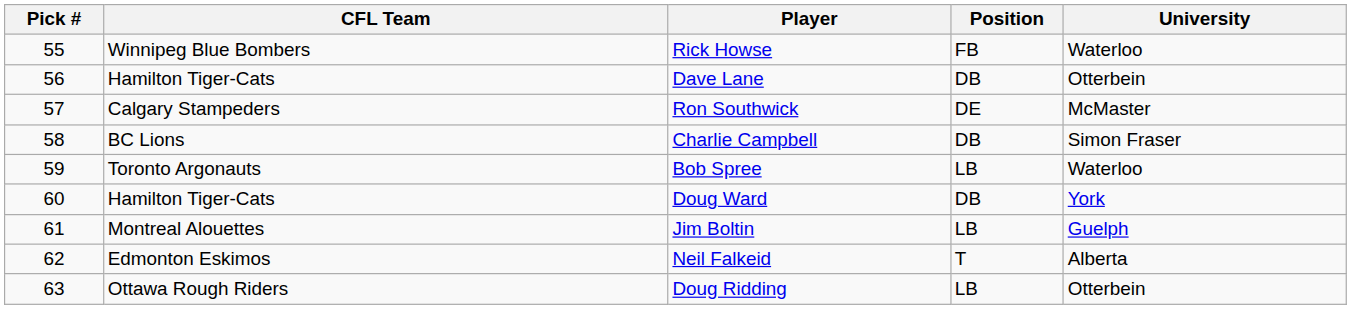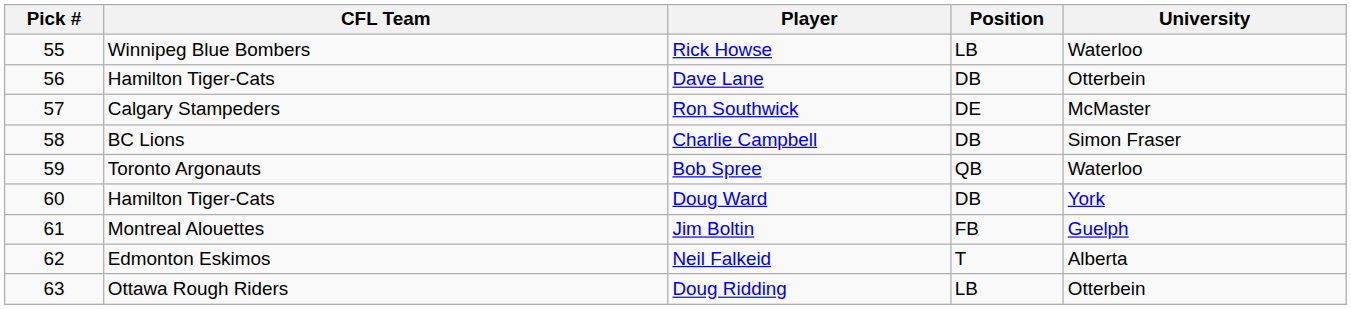 <table class="wikitable" style="width: 90%">
 <tr>
 <th width=7%>Pick #</th>
 <th width=40%>CFL Team</th>
 <th width=20%>Player</th>
 <th width=8%>Position</th>
 <th width=20%>University</th>
 </tr>
 <tr>
 <td align=center>55</td>
 <td>Winnipeg Blue Bombers</td>
 <td><a href='#'>Rick Howse</a></td>
-<td>FB</td>
+<td>LB</td>
 <td>Waterloo</td>
 </tr>
 <tr>
 <td align=center>56</td>
 <td>Hamilton Tiger-Cats</td>
 <td><a href='#'>Dave Lane</a></td>
 <td>DB</td>
 <td>Otterbein</td>
 </tr>
 <tr>
 <td align=center>57</td>
 <td>Calgary Stampeders</td>
 <td><a href='#'>Ron Southwick</a></td>
 <td>DE</td>
 <td>McMaster</td>
 </tr>
 <tr>
 <td align=center>58</td>
 <td>BC Lions</td>
 <td><a href='#'>Charlie Campbell</a></td>
 <td>DB</td>
 <td>Simon Fraser</td>
 </tr>
 <tr>
 <td align=center>59</td>
 <td>Toronto Argonauts</td>
 <td><a href='#'>Bob Spree</a></td>
-<td>LB</td>
+<td>QB</td>
 <td>Waterloo</td>
 </tr>
 <tr>
 <td align=center>60</td>
 <td>Hamilton Tiger-Cats</td>
 <td><a href='#'>Doug Ward</a></td>
 <td>DB</td>
 <td><a href='#'>York</a></td>
 </tr>
 <tr>
 <td align=center>61</td>
 <td>Montreal Alouettes</td>
 <td><a href='#'>Jim Boltin</a></td>
-<td>LB</td>
+<td>FB</td>
 <td><a href='#'>Guelph</a></td>
 </tr>
 <tr>
 <td align=center>62</td>
 <td>Edmonton Eskimos</td>
 <td><a href='#'>Neil Falkeid</a></td>
 <td>T</td>
 <td>Alberta</td>
 </tr>
 <tr>
 <td align=center>63</td>
 <td>Ottawa Rough Riders</td>
 <td><a href='#'>Doug Ridding</a></td>
 <td>LB</td>
 <td>Otterbein</td>
 </tr>
 </table>
